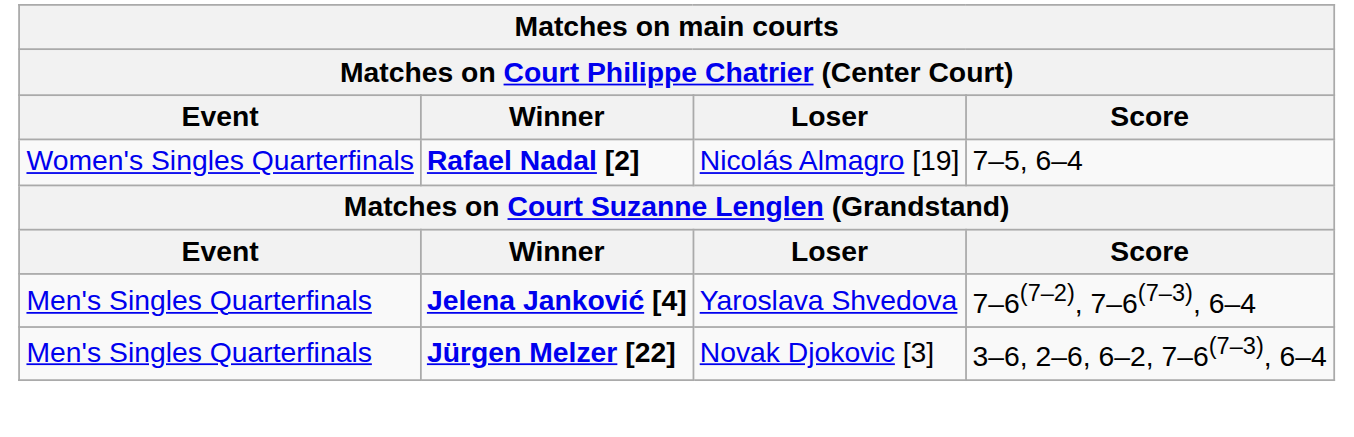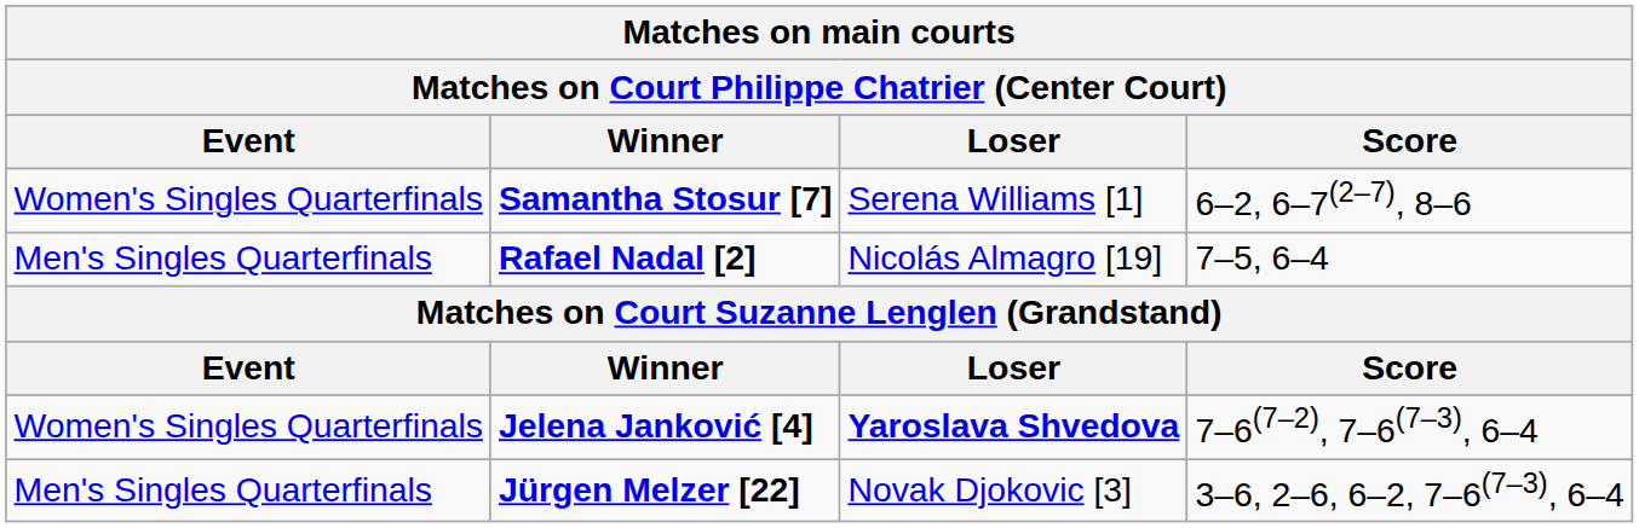 <table class="wikitable collapsible uncollapsed" style="margin:auto;">
 <tr>
 <th colspan="4" style="white-space:nowrap;">Matches on main courts</th>
 </tr>
 <tr>
 <th colspan="4"><strong>Matches on <a href='#'>Court Philippe Chatrier</a> (Center Court)</strong></th>
 </tr>
 <tr>
 <th>Event</th>
 <th>Winner</th>
 <th>Loser</th>
 <th>Score</th>
 </tr>
 <tr>
 <td><a href='#'>Women's Singles Quarterfinals</a></td>
+<td> <strong><a href='#'>Samantha Stosur</a> [7]</strong></td>
+<td> <a href='#'>Serena Williams</a> [1]</td>
+<td>6–2, 6–7<sup>(2–7)</sup>, 8–6</td>
+</tr>
+<tr>
+<td><a href='#'>Men's Singles Quarterfinals</a></td>
 <td> <strong><a href='#'>Rafael Nadal</a> [2]</strong></td>
 <td> <a href='#'>Nicolás Almagro</a> [19]</td>
 <td>7–5, 6–4</td>
 </tr>
 <tr>
 <th colspan="4"><strong>Matches on <a href='#'>Court Suzanne Lenglen</a> (Grandstand)</strong></th>
 </tr>
 <tr>
 <th>Event</th>
 <th>Winner</th>
 <th>Loser</th>
 <th>Score</th>
 </tr>
 <tr>
-<td><a href='#'>Men's Singles Quarterfinals</a></td>
+<td><a href='#'>Women's Singles Quarterfinals</a></td>
 <td> <strong><a href='#'>Jelena Janković</a> [4]</strong></td>
-<td> <a href='#'>Yaroslava Shvedova</a></td>
+<td><strong> <a href='#'>Yaroslava Shvedova</a></strong></td>
 <td>7–6<sup>(7–2)</sup>, 7–6<sup>(7–3)</sup>, 6–4</td>
 </tr>
 <tr>
 <td><a href='#'>Men's Singles Quarterfinals</a></td>
 <td> <strong><a href='#'>Jürgen Melzer</a> [22]</strong></td>
 <td> <a href='#'>Novak Djokovic</a> [3]</td>
 <td>3–6, 2–6, 6–2, 7–6<sup>(7–3)</sup>, 6–4</td>
 </tr>
 </table>
